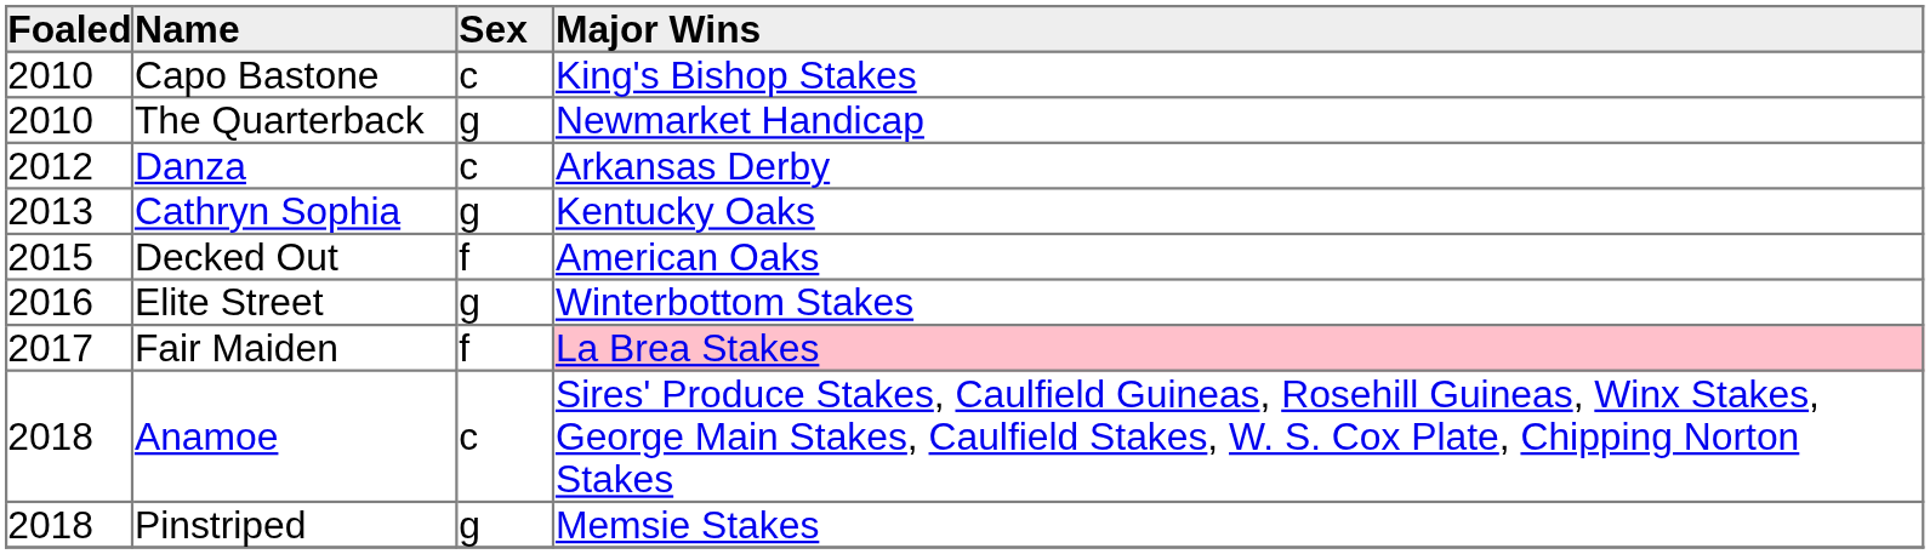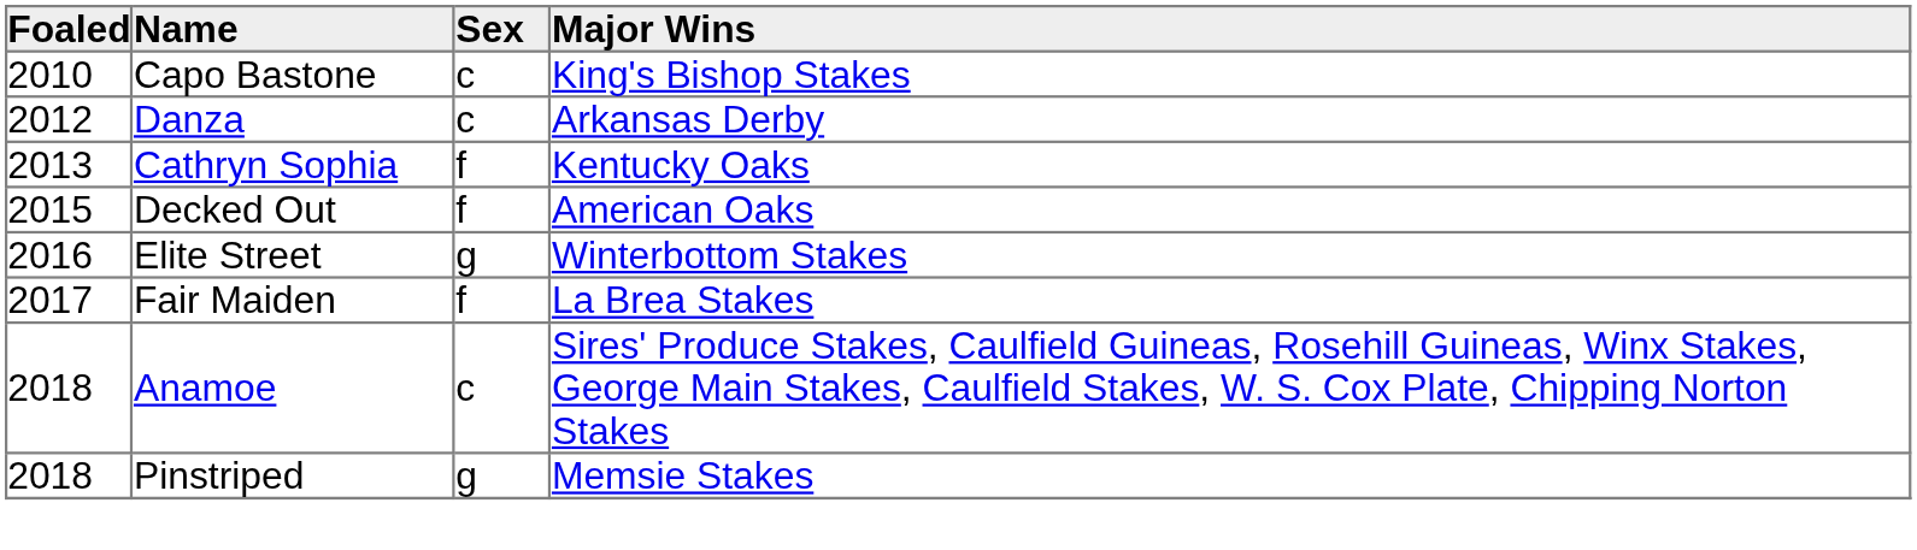 <table border="1" cellpadding="0" style="border-collapse: collapse; font-size:90%">
 <tr bgcolor="#eeeeee">
 <td width="35px"><strong>Foaled</strong></td>
 <td width="120px"><strong>Name</strong></td>
 <td width="35px"><strong>Sex</strong></td>
 <td width="510px"><strong>Major Wins</strong></td>
 </tr>
 <tr>
 <td>2010</td>
 <td>Capo Bastone</td>
 <td>c</td>
 <td><a href='#'>King's Bishop Stakes</a></td>
 </tr>
 <tr>
-<td>2010</td>
-<td>The Quarterback</td>
-<td>g</td>
-<td><a href='#'>Newmarket Handicap</a></td>
-</tr>
-<tr>
 <td>2012</td>
 <td><a href='#'>Danza</a></td>
 <td>c</td>
 <td><a href='#'>Arkansas Derby</a></td>
 </tr>
 <tr>
 <td>2013</td>
 <td><a href='#'>Cathryn Sophia</a></td>
-<td>g</td>
+<td>f</td>
 <td><a href='#'>Kentucky Oaks</a></td>
 </tr>
 <tr>
 <td>2015</td>
 <td>Decked Out</td>
 <td>f</td>
 <td><a href='#'>American Oaks</a></td>
 </tr>
 <tr>
 <td>2016</td>
 <td>Elite Street</td>
 <td>g</td>
 <td><a href='#'>Winterbottom Stakes</a></td>
 </tr>
 <tr>
 <td>2017</td>
 <td>Fair Maiden</td>
 <td>f</td>
-<td style="background: pink;"><a href='#'>La Brea Stakes</a></td>
+<td><a href='#'>La Brea Stakes</a></td>
 </tr>
 <tr>
 <td>2018</td>
 <td><a href='#'>Anamoe</a></td>
 <td>c</td>
 <td><a href='#'>Sires' Produce Stakes</a>, <a href='#'>Caulfield Guineas</a>, <a href='#'>Rosehill Guineas</a>, <a href='#'>Winx Stakes</a>, <a href='#'>George Main Stakes</a>, <a href='#'>Caulfield Stakes</a>, <a href='#'>W. S. Cox Plate</a>, <a href='#'>Chipping Norton Stakes</a></td>
 </tr>
 <tr>
 <td>2018</td>
 <td>Pinstriped</td>
 <td>g</td>
 <td><a href='#'>Memsie Stakes</a></td>
 </tr>
 <tr>
 </tr>
 </table>
